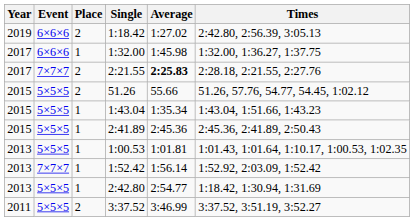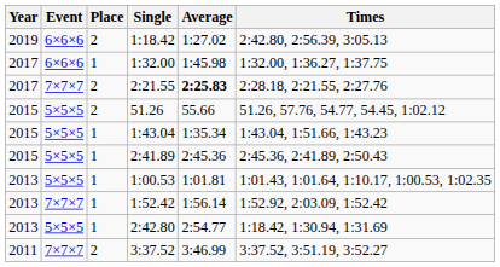 <table class="wikitable">
 <tr>
 <th>Year</th>
 <th>Event</th>
 <th>Place</th>
 <th>Single</th>
 <th>Average</th>
 <th>Times</th>
 </tr>
 <tr>
 <td>2019</td>
 <td><a href='#'>6×6×6</a></td>
 <td>2</td>
 <td>1:18.42</td>
 <td>1:27.02</td>
 <td>2:42.80, 2:56.39, 3:05.13</td>
 </tr>
 <tr>
 <td>2017</td>
 <td><a href='#'>6×6×6</a></td>
 <td>1</td>
 <td>1:32.00</td>
 <td>1:45.98</td>
 <td>1:32.00, 1:36.27, 1:37.75</td>
 </tr>
 <tr>
 <td>2017</td>
 <td><a href='#'>7×7×7</a></td>
 <td>2</td>
 <td>2:21.55</td>
 <td><strong>2:25.83</strong></td>
 <td>2:28.18, 2:21.55, 2:27.76</td>
 </tr>
 <tr>
 <td>2015</td>
 <td><a href='#'>5×5×5</a></td>
 <td>2</td>
 <td>51.26</td>
 <td>55.66</td>
 <td>51.26, 57.76, 54.77, 54.45, 1:02.12</td>
 </tr>
 <tr>
 <td>2015</td>
 <td><a href='#'>5×5×5</a></td>
 <td>1</td>
 <td>1:43.04</td>
 <td>1:35.34</td>
 <td>1:43.04, 1:51.66, 1:43.23</td>
 </tr>
 <tr>
 <td>2015</td>
 <td><a href='#'>5×5×5</a></td>
 <td>1</td>
 <td>2:41.89</td>
 <td>2:45.36</td>
 <td>2:45.36, 2:41.89, 2:50.43</td>
 </tr>
 <tr>
 <td>2013</td>
 <td><a href='#'>5×5×5</a></td>
 <td>1</td>
 <td>1:00.53</td>
 <td>1:01.81</td>
 <td>1:01.43, 1:01.64, 1:10.17, 1:00.53, 1:02.35</td>
 </tr>
 <tr>
 <td>2013</td>
 <td><a href='#'>7×7×7</a></td>
 <td>1</td>
 <td>1:52.42</td>
 <td>1:56.14</td>
 <td>1:52.92, 2:03.09, 1:52.42</td>
 </tr>
 <tr>
 <td>2013</td>
 <td><a href='#'>5×5×5</a></td>
 <td>1</td>
 <td>2:42.80</td>
 <td>2:54.77</td>
 <td>1:18.42, 1:30.94, 1:31.69</td>
 </tr>
 <tr>
 <td>2011</td>
-<td><a href='#'>5×5×5</a></td>
+<td><a href='#'>7×7×7</a></td>
 <td>2</td>
 <td>3:37.52</td>
 <td>3:46.99</td>
 <td>3:37.52, 3:51.19, 3:52.27</td>
 </tr>
 </table>
